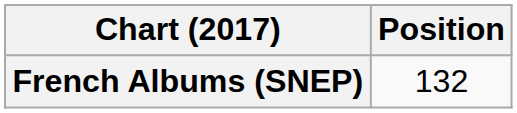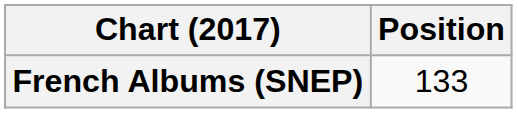 <table class="wikitable sortable plainrowheaders" style="text-align:center">
 <tr>
 <th scope="col">Chart (2017)</th>
 <th scope="col">Position</th>
 </tr>
 <tr>
 <th scope="row">French Albums (SNEP)</th>
-<td>132</td>
+<td>133</td>
 </tr>
 </table>
